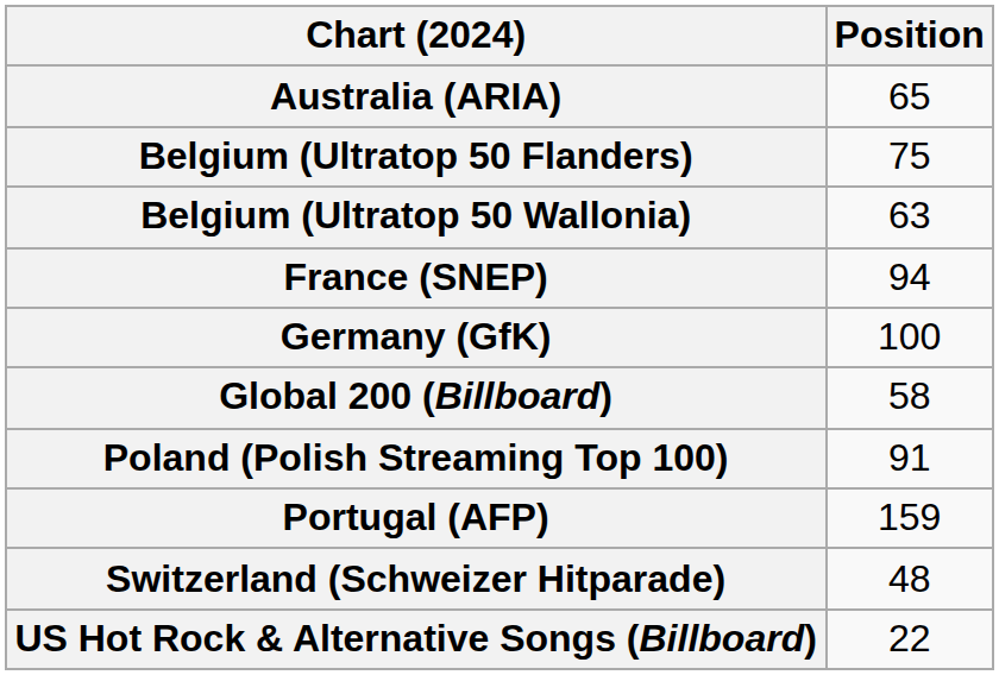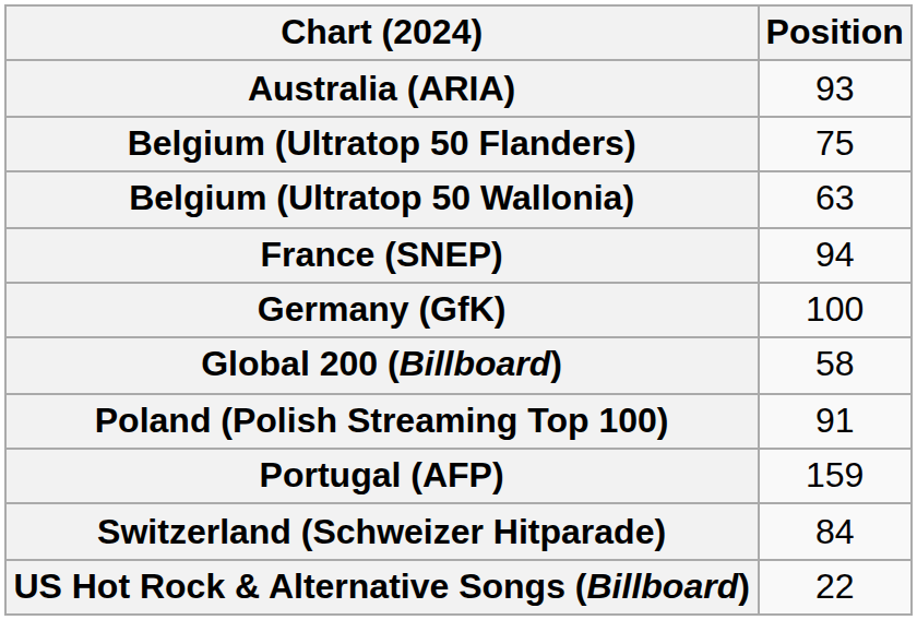 <table class="wikitable sortable plainrowheaders" style="text-align:center">
 <tr>
 <th scope="col">Chart (2024)</th>
 <th scope="col">Position</th>
 </tr>
 <tr>
 <th scope="row">Australia (ARIA)</th>
-<td>65</td>
+<td>93</td>
 </tr>
 <tr>
 <th scope="row">Belgium (Ultratop 50 Flanders)</th>
 <td>75</td>
 </tr>
 <tr>
 <th scope="row">Belgium (Ultratop 50 Wallonia)</th>
 <td>63</td>
 </tr>
 <tr>
 <th scope="row">France (SNEP)</th>
 <td>94</td>
 </tr>
 <tr>
 <th scope="row">Germany (GfK)</th>
 <td>100</td>
 </tr>
 <tr>
 <th scope="row">Global 200 (<em>Billboard</em>)</th>
 <td>58</td>
 </tr>
 <tr>
 <th scope="row">Poland (Polish Streaming Top 100)</th>
 <td>91</td>
 </tr>
 <tr>
 <th scope="row">Portugal (AFP)</th>
 <td>159</td>
 </tr>
 <tr>
 <th scope="row">Switzerland (Schweizer Hitparade)</th>
-<td>48</td>
+<td>84</td>
 </tr>
 <tr>
 <th scope="row">US Hot Rock & Alternative Songs (<em>Billboard</em>)</th>
 <td>22</td>
 </tr>
 </table>
